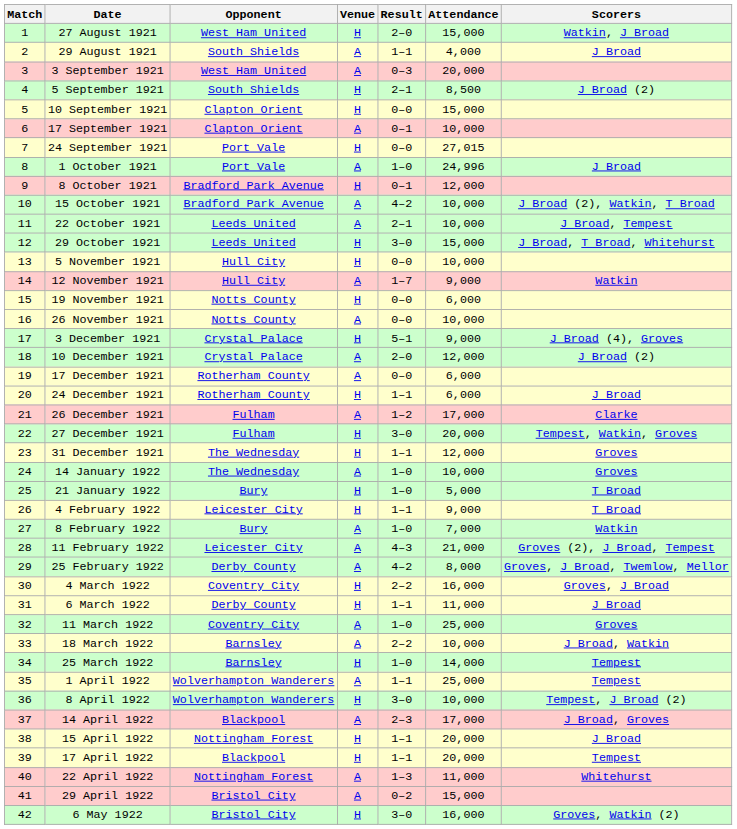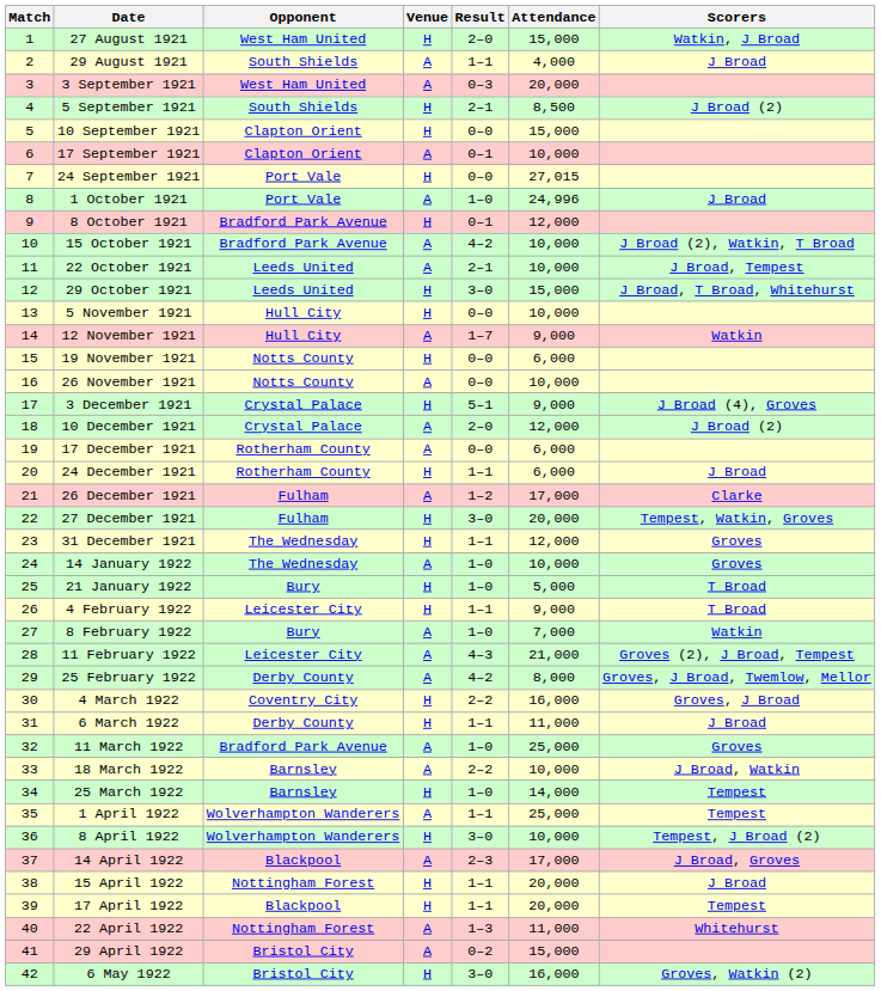 <table class="wikitable" style="font-size:100%; text-align:center">
 <tr>
 <th>Match</th>
 <th>Date</th>
 <th>Opponent</th>
 <th>Venue</th>
 <th>Result</th>
 <th>Attendance</th>
 <th>Scorers</th>
 </tr>
 <tr style="background-color: #CCFFCC;">
 <td>1</td>
 <td>27 August 1921</td>
 <td><a href='#'>West Ham United</a></td>
 <td><a href='#'>H</a></td>
 <td>2–0</td>
 <td>15,000</td>
 <td><a href='#'>Watkin</a>, <a href='#'>J Broad</a></td>
 </tr>
 <tr style="background-color: #FFFFCC;">
 <td>2</td>
 <td>29 August 1921</td>
 <td><a href='#'>South Shields</a></td>
 <td><a href='#'>A</a></td>
 <td>1–1</td>
 <td>4,000</td>
 <td><a href='#'>J Broad</a></td>
 </tr>
 <tr style="background-color: #FFCCCC;">
 <td>3</td>
 <td>3 September 1921</td>
 <td><a href='#'>West Ham United</a></td>
 <td><a href='#'>A</a></td>
 <td>0–3</td>
 <td>20,000</td>
 <td></td>
 </tr>
 <tr style="background-color: #CCFFCC;">
 <td>4</td>
 <td>5 September 1921</td>
 <td><a href='#'>South Shields</a></td>
 <td><a href='#'>H</a></td>
 <td>2–1</td>
 <td>8,500</td>
 <td><a href='#'>J Broad</a> (2)</td>
 </tr>
 <tr style="background-color: #FFFFCC;">
 <td>5</td>
 <td>10 September 1921</td>
 <td><a href='#'>Clapton Orient</a></td>
 <td><a href='#'>H</a></td>
 <td>0–0</td>
 <td>15,000</td>
 <td></td>
 </tr>
 <tr style="background-color: #FFCCCC;">
 <td>6</td>
 <td>17 September 1921</td>
 <td><a href='#'>Clapton Orient</a></td>
 <td><a href='#'>A</a></td>
 <td>0–1</td>
 <td>10,000</td>
 <td></td>
 </tr>
 <tr style="background-color: #FFFFCC;">
 <td>7</td>
 <td>24 September 1921</td>
 <td><a href='#'>Port Vale</a></td>
 <td><a href='#'>H</a></td>
 <td>0–0</td>
 <td>27,015</td>
 <td></td>
 </tr>
 <tr style="background-color: #CCFFCC;">
 <td>8</td>
 <td>1 October 1921</td>
 <td><a href='#'>Port Vale</a></td>
 <td><a href='#'>A</a></td>
 <td>1–0</td>
 <td>24,996</td>
 <td><a href='#'>J Broad</a></td>
 </tr>
 <tr style="background-color: #FFCCCC;">
 <td>9</td>
 <td>8 October 1921</td>
 <td><a href='#'>Bradford Park Avenue</a></td>
 <td><a href='#'>H</a></td>
 <td>0–1</td>
 <td>12,000</td>
 <td></td>
 </tr>
 <tr style="background-color: #CCFFCC;">
 <td>10</td>
 <td>15 October 1921</td>
 <td><a href='#'>Bradford Park Avenue</a></td>
 <td><a href='#'>A</a></td>
 <td>4–2</td>
 <td>10,000</td>
 <td><a href='#'>J Broad</a> (2), <a href='#'>Watkin</a>, <a href='#'>T Broad</a></td>
 </tr>
 <tr style="background-color: #CCFFCC;">
 <td>11</td>
 <td>22 October 1921</td>
 <td><a href='#'>Leeds United</a></td>
 <td><a href='#'>A</a></td>
 <td>2–1</td>
 <td>10,000</td>
 <td><a href='#'>J Broad</a>, <a href='#'>Tempest</a></td>
 </tr>
 <tr style="background-color: #CCFFCC;">
 <td>12</td>
 <td>29 October 1921</td>
 <td><a href='#'>Leeds United</a></td>
 <td><a href='#'>H</a></td>
 <td>3–0</td>
 <td>15,000</td>
 <td><a href='#'>J Broad</a>, <a href='#'>T Broad</a>, <a href='#'>Whitehurst</a></td>
 </tr>
 <tr style="background-color: #FFFFCC;">
 <td>13</td>
 <td>5 November 1921</td>
 <td><a href='#'>Hull City</a></td>
 <td><a href='#'>H</a></td>
 <td>0–0</td>
 <td>10,000</td>
 <td></td>
 </tr>
 <tr style="background-color: #FFCCCC;">
 <td>14</td>
 <td>12 November 1921</td>
 <td><a href='#'>Hull City</a></td>
 <td><a href='#'>A</a></td>
 <td>1–7</td>
 <td>9,000</td>
 <td><a href='#'>Watkin</a></td>
 </tr>
 <tr style="background-color: #FFFFCC;">
 <td>15</td>
 <td>19 November 1921</td>
 <td><a href='#'>Notts County</a></td>
 <td><a href='#'>H</a></td>
 <td>0–0</td>
 <td>6,000</td>
 <td></td>
 </tr>
 <tr style="background-color: #FFFFCC;">
 <td>16</td>
 <td>26 November 1921</td>
 <td><a href='#'>Notts County</a></td>
 <td><a href='#'>A</a></td>
 <td>0–0</td>
 <td>10,000</td>
 <td></td>
 </tr>
 <tr style="background-color: #CCFFCC;">
 <td>17</td>
 <td>3 December 1921</td>
 <td><a href='#'>Crystal Palace</a></td>
 <td><a href='#'>H</a></td>
 <td>5–1</td>
 <td>9,000</td>
 <td><a href='#'>J Broad</a> (4), <a href='#'>Groves</a></td>
 </tr>
 <tr style="background-color: #CCFFCC;">
 <td>18</td>
 <td>10 December 1921</td>
 <td><a href='#'>Crystal Palace</a></td>
 <td><a href='#'>A</a></td>
 <td>2–0</td>
 <td>12,000</td>
 <td><a href='#'>J Broad</a> (2)</td>
 </tr>
 <tr style="background-color: #FFFFCC;">
 <td>19</td>
 <td>17 December 1921</td>
 <td><a href='#'>Rotherham County</a></td>
 <td><a href='#'>A</a></td>
 <td>0–0</td>
 <td>6,000</td>
 <td></td>
 </tr>
 <tr style="background-color: #FFFFCC;">
 <td>20</td>
 <td>24 December 1921</td>
 <td><a href='#'>Rotherham County</a></td>
 <td><a href='#'>H</a></td>
 <td>1–1</td>
 <td>6,000</td>
 <td><a href='#'>J Broad</a></td>
 </tr>
 <tr style="background-color: #FFCCCC;">
 <td>21</td>
 <td>26 December 1921</td>
 <td><a href='#'>Fulham</a></td>
 <td><a href='#'>A</a></td>
 <td>1–2</td>
 <td>17,000</td>
 <td><a href='#'>Clarke</a></td>
 </tr>
 <tr style="background-color: #CCFFCC;">
 <td>22</td>
 <td>27 December 1921</td>
 <td><a href='#'>Fulham</a></td>
 <td><a href='#'>H</a></td>
 <td>3–0</td>
 <td>20,000</td>
 <td><a href='#'>Tempest</a>, <a href='#'>Watkin</a>, <a href='#'>Groves</a></td>
 </tr>
 <tr style="background-color: #FFFFCC;">
 <td>23</td>
 <td>31 December 1921</td>
 <td><a href='#'>The Wednesday</a></td>
 <td><a href='#'>H</a></td>
 <td>1–1</td>
 <td>12,000</td>
 <td><a href='#'>Groves</a></td>
 </tr>
 <tr style="background-color: #CCFFCC;">
 <td>24</td>
 <td>14 January 1922</td>
 <td><a href='#'>The Wednesday</a></td>
 <td><a href='#'>A</a></td>
 <td>1–0</td>
 <td>10,000</td>
 <td><a href='#'>Groves</a></td>
 </tr>
 <tr style="background-color: #CCFFCC;">
 <td>25</td>
 <td>21 January 1922</td>
 <td><a href='#'>Bury</a></td>
 <td><a href='#'>H</a></td>
 <td>1–0</td>
 <td>5,000</td>
 <td><a href='#'>T Broad</a></td>
 </tr>
 <tr style="background-color: #FFFFCC;">
 <td>26</td>
 <td>4 February 1922</td>
 <td><a href='#'>Leicester City</a></td>
 <td><a href='#'>H</a></td>
 <td>1–1</td>
 <td>9,000</td>
 <td><a href='#'>T Broad</a></td>
 </tr>
 <tr style="background-color: #CCFFCC;">
 <td>27</td>
 <td>8 February 1922</td>
 <td><a href='#'>Bury</a></td>
 <td><a href='#'>A</a></td>
 <td>1–0</td>
 <td>7,000</td>
 <td><a href='#'>Watkin</a></td>
 </tr>
 <tr style="background-color: #CCFFCC;">
 <td>28</td>
 <td>11 February 1922</td>
 <td><a href='#'>Leicester City</a></td>
 <td><a href='#'>A</a></td>
 <td>4–3</td>
 <td>21,000</td>
 <td><a href='#'>Groves</a> (2), <a href='#'>J Broad</a>, <a href='#'>Tempest</a></td>
 </tr>
 <tr style="background-color: #CCFFCC;">
 <td>29</td>
 <td>25 February 1922</td>
 <td><a href='#'>Derby County</a></td>
 <td><a href='#'>A</a></td>
 <td>4–2</td>
 <td>8,000</td>
 <td><a href='#'>Groves</a>, <a href='#'>J Broad</a>, <a href='#'>Twemlow</a>, <a href='#'>Mellor</a></td>
 </tr>
 <tr style="background-color: #FFFFCC;">
 <td>30</td>
 <td>4 March 1922</td>
 <td><a href='#'>Coventry City</a></td>
 <td><a href='#'>H</a></td>
 <td>2–2</td>
 <td>16,000</td>
 <td><a href='#'>Groves</a>, <a href='#'>J Broad</a></td>
 </tr>
 <tr style="background-color: #FFFFCC;">
 <td>31</td>
 <td>6 March 1922</td>
 <td><a href='#'>Derby County</a></td>
 <td><a href='#'>H</a></td>
 <td>1–1</td>
 <td>11,000</td>
 <td><a href='#'>J Broad</a></td>
 </tr>
 <tr style="background-color: #CCFFCC;">
 <td>32</td>
 <td>11 March 1922</td>
-<td><a href='#'>Coventry City</a></td>
+<td><a href='#'>Bradford Park Avenue</a></td>
 <td><a href='#'>A</a></td>
 <td>1–0</td>
 <td>25,000</td>
 <td><a href='#'>Groves</a></td>
 </tr>
 <tr style="background-color: #FFFFCC;">
 <td>33</td>
 <td>18 March 1922</td>
 <td><a href='#'>Barnsley</a></td>
 <td><a href='#'>A</a></td>
 <td>2–2</td>
 <td>10,000</td>
 <td><a href='#'>J Broad</a>, <a href='#'>Watkin</a></td>
 </tr>
 <tr style="background-color: #CCFFCC;">
 <td>34</td>
 <td>25 March 1922</td>
 <td><a href='#'>Barnsley</a></td>
 <td><a href='#'>H</a></td>
 <td>1–0</td>
 <td>14,000</td>
 <td><a href='#'>Tempest</a></td>
 </tr>
 <tr style="background-color: #FFFFCC;">
 <td>35</td>
 <td>1 April 1922</td>
 <td><a href='#'>Wolverhampton Wanderers</a></td>
 <td><a href='#'>A</a></td>
 <td>1–1</td>
 <td>25,000</td>
 <td><a href='#'>Tempest</a></td>
 </tr>
 <tr style="background-color: #CCFFCC;">
 <td>36</td>
 <td>8 April 1922</td>
 <td><a href='#'>Wolverhampton Wanderers</a></td>
 <td><a href='#'>H</a></td>
 <td>3–0</td>
 <td>10,000</td>
 <td><a href='#'>Tempest</a>, <a href='#'>J Broad</a> (2)</td>
 </tr>
 <tr style="background-color: #FFCCCC;">
 <td>37</td>
 <td>14 April 1922</td>
 <td><a href='#'>Blackpool</a></td>
 <td><a href='#'>A</a></td>
 <td>2–3</td>
 <td>17,000</td>
 <td><a href='#'>J Broad</a>, <a href='#'>Groves</a></td>
 </tr>
 <tr style="background-color: #FFFFCC;">
 <td>38</td>
 <td>15 April 1922</td>
 <td><a href='#'>Nottingham Forest</a></td>
 <td><a href='#'>H</a></td>
 <td>1–1</td>
 <td>20,000</td>
 <td><a href='#'>J Broad</a></td>
 </tr>
 <tr style="background-color: #FFFFCC;">
 <td>39</td>
 <td>17 April 1922</td>
 <td><a href='#'>Blackpool</a></td>
 <td><a href='#'>H</a></td>
 <td>1–1</td>
 <td>20,000</td>
 <td><a href='#'>Tempest</a></td>
 </tr>
 <tr style="background-color: #FFCCCC;">
 <td>40</td>
 <td>22 April 1922</td>
 <td><a href='#'>Nottingham Forest</a></td>
 <td><a href='#'>A</a></td>
 <td>1–3</td>
 <td>11,000</td>
 <td><a href='#'>Whitehurst</a></td>
 </tr>
 <tr style="background-color: #FFCCCC;">
 <td>41</td>
 <td>29 April 1922</td>
 <td><a href='#'>Bristol City</a></td>
 <td><a href='#'>A</a></td>
 <td>0–2</td>
 <td>15,000</td>
 <td></td>
 </tr>
 <tr style="background-color: #CCFFCC;">
 <td>42</td>
 <td>6 May 1922</td>
 <td><a href='#'>Bristol City</a></td>
 <td><a href='#'>H</a></td>
 <td>3–0</td>
 <td>16,000</td>
 <td><a href='#'>Groves</a>, <a href='#'>Watkin</a> (2)</td>
 </tr>
 </table>
